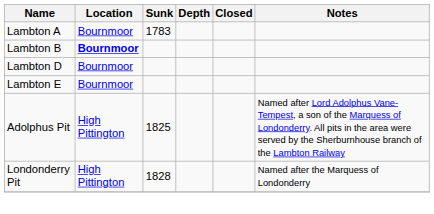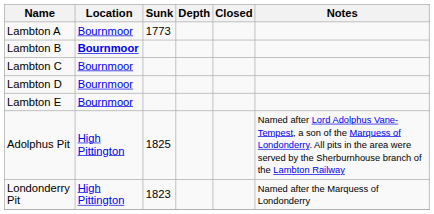 <table class="wikitable">
 <tr>
 <th>Name</th>
 <th>Location</th>
 <th>Sunk</th>
 <th>Depth</th>
 <th>Closed</th>
 <th>Notes</th>
 </tr>
 <tr>
 <td>Lambton A</td>
 <td><a href='#'>Bournmoor</a></td>
-<td>1783</td>
+<td>1773</td>
 <td></td>
 <td></td>
 <td></td>
 </tr>
 <tr>
 <td>Lambton B</td>
 <td><strong><a href='#'>Bournmoor</a></strong></td>
+<td></td>
+<td></td>
+<td></td>
+<td></td>
+</tr>
+<tr>
+<td>Lambton C</td>
+<td><a href='#'>Bournmoor</a></td>
 <td></td>
 <td></td>
 <td></td>
 <td></td>
 </tr>
 <tr>
 <td>Lambton D</td>
 <td><a href='#'>Bournmoor</a></td>
 <td></td>
 <td></td>
 <td></td>
 <td></td>
 </tr>
 <tr>
 <td>Lambton E</td>
 <td><a href='#'>Bournmoor</a></td>
 <td></td>
 <td></td>
 <td></td>
 <td></td>
 </tr>
 <tr>
 <td>Adolphus Pit</td>
 <td><a href='#'>High Pittington</a></td>
 <td>1825</td>
 <td></td>
 <td></td>
 <td><small>Named after <a href='#'>Lord Adolphus Vane-Tempest</a>, a son of the <a href='#'>Marquess of Londonderry</a>. All pits in the area were served by the Sherburnhouse branch of the <a href='#'>Lambton Railway</a></small></td>
 </tr>
 <tr>
 <td>Londonderry Pit</td>
 <td><a href='#'>High Pittington</a></td>
-<td>1828</td>
+<td>1823</td>
 <td></td>
 <td></td>
 <td><small>Named after the Marquess of Londonderry</small></td>
 </tr>
 <tr>
 </tr>
 </table>
